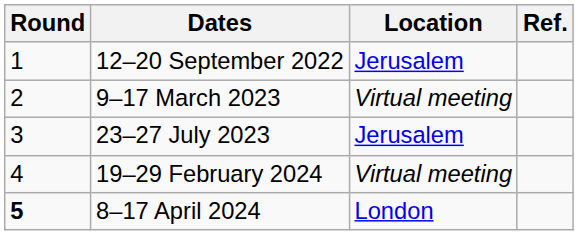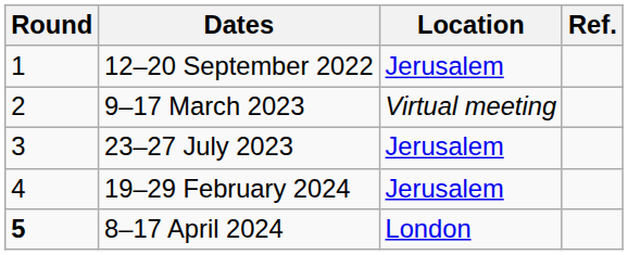 <table class="wikitable sortable">
 <tr>
 <th>Round</th>
 <th>Dates</th>
 <th>Location</th>
 <th>Ref.</th>
 </tr>
 <tr>
 <td>1</td>
 <td>12–20 September 2022</td>
 <td><a href='#'>Jerusalem</a></td>
 <td></td>
 </tr>
 <tr>
 <td>2</td>
 <td>9–17 March 2023</td>
 <td><em>Virtual meeting</em></td>
 <td></td>
 </tr>
 <tr>
 <td>3</td>
 <td>23–27 July 2023</td>
 <td><a href='#'>Jerusalem</a></td>
 <td></td>
 </tr>
 <tr>
 <td>4</td>
 <td>19–29 February 2024</td>
-<td><em>Virtual meeting</em></td>
+<td><a href='#'>Jerusalem</a></td>
 <td></td>
 </tr>
 <tr>
 <td><strong>5</strong></td>
 <td>8–17 April 2024</td>
 <td><a href='#'>London</a></td>
 <td></td>
 </tr>
 </table>
